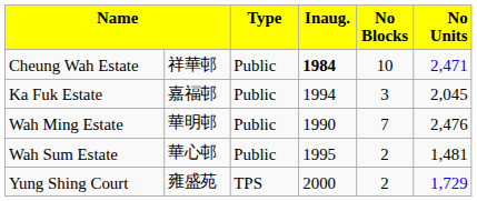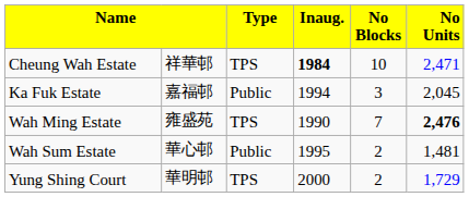 <table class="wikitable">
 <tr style="font-weight:bold;background-color:yellow" align="center" valign="top">
 <td width="210.25" Height="12.75" align="center" colspan="2">Name</td>
 <td width="59.25" align="center" valign="top">Type</td>
 <td width="48" align="center" valign="top">Inaug.</td>
 <td width="48" align="center" valign="top">No Blocks</td>
 <td width="48.75" align="right" valign="bottom">No Units</td>
 </tr>
 <tr valign="bottom">
 <td Height="12.75">Cheung Wah Estate</td>
 <td>祥華邨</td>
-<td>Public</td>
+<td>TPS</td>
 <td><strong>1984</strong></td>
 <td align="center">10</td>
 <td style="color:#0000FF" align="right">2,471</td>
 </tr>
 <tr valign="bottom">
 <td Height="12.75">Ka Fuk Estate</td>
 <td>嘉福邨</td>
 <td>Public</td>
 <td>1994</td>
 <td align="center">3</td>
 <td align="right">2,045</td>
 </tr>
 <tr valign="bottom">
 <td Height="12.75">Wah Ming Estate</td>
-<td>華明邨</td>
-<td>Public</td>
+<td>雍盛苑</td>
+<td>TPS</td>
 <td>1990</td>
 <td align="center">7</td>
-<td align="right">2,476</td>
+<td align="right"><strong>2,476</strong></td>
 </tr>
 <tr valign="bottom">
 <td Height="12.75">Wah Sum Estate</td>
 <td>華心邨</td>
 <td>Public</td>
 <td>1995</td>
 <td align="center">2</td>
 <td align="right">1,481</td>
 </tr>
 <tr valign="bottom">
 <td Height="12.75">Yung Shing Court</td>
-<td>雍盛苑</td>
+<td>華明邨</td>
 <td>TPS</td>
 <td>2000</td>
 <td align="center">2</td>
 <td style="color:#0000FF" align="right">1,729</td>
 </tr>
 </table>
